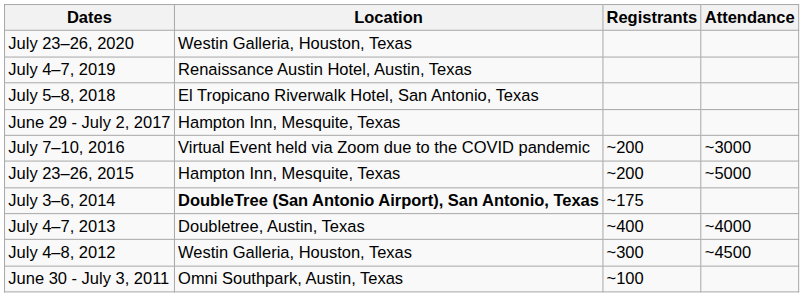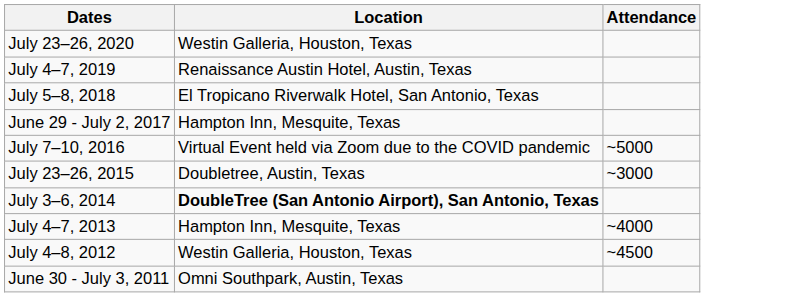 <table class="wikitable">
 <tr>
 <th>Dates</th>
 <th>Location</th>
-<th>Registrants</th>
 <th>Attendance</th>
 </tr>
 <tr>
 <td>July 23–26, 2020</td>
 <td>Westin Galleria, Houston, Texas</td>
 <td></td>
-<td></td>
 </tr>
 <tr>
 <td>July 4–7, 2019</td>
 <td>Renaissance Austin Hotel, Austin, Texas</td>
-<td></td>
 <td></td>
 </tr>
 <tr>
 <td>July 5–8, 2018</td>
 <td>El Tropicano Riverwalk Hotel, San Antonio, Texas</td>
 <td></td>
-<td></td>
 </tr>
 <tr>
 <td>June 29 - July 2, 2017</td>
 <td>Hampton Inn, Mesquite, Texas</td>
 <td></td>
-<td></td>
 </tr>
 <tr>
 <td>July 7–10, 2016</td>
 <td>Virtual Event held via Zoom due to the COVID pandemic</td>
-<td>~200</td>
-<td>~3000</td>
+<td>~5000</td>
 </tr>
 <tr>
 <td>July 23–26, 2015</td>
-<td>Hampton Inn, Mesquite, Texas</td>
-<td>~200</td>
-<td>~5000</td>
+<td>Doubletree, Austin, Texas</td>
+<td>~3000</td>
 </tr>
 <tr>
 <td>July 3–6, 2014</td>
 <td><strong>DoubleTree (San Antonio Airport), San Antonio, Texas</strong></td>
-<td>~175</td>
 <td></td>
 </tr>
 <tr>
 <td>July 4–7, 2013</td>
-<td>Doubletree, Austin, Texas</td>
-<td>~400</td>
+<td>Hampton Inn, Mesquite, Texas</td>
 <td>~4000</td>
 </tr>
 <tr>
 <td>July 4–8, 2012</td>
 <td>Westin Galleria, Houston, Texas</td>
-<td>~300</td>
 <td>~4500</td>
 </tr>
 <tr>
 <td>June 30 - July 3, 2011</td>
 <td>Omni Southpark, Austin, Texas</td>
-<td>~100</td>
 <td></td>
 </tr>
 </table>
